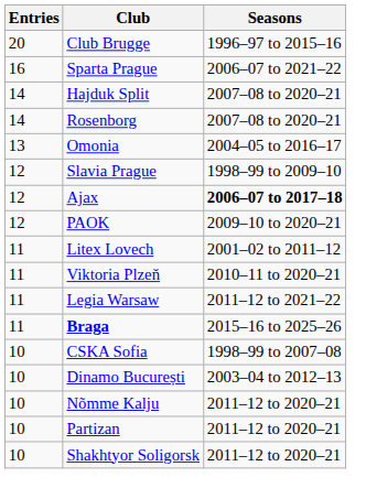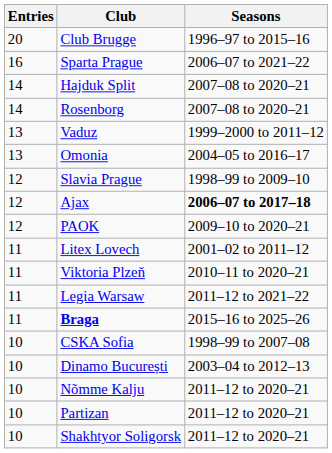 <table class="wikitable">
 <tr>
 <th>Entries</th>
 <th>Club</th>
 <th>Seasons</th>
 </tr>
 <tr>
 <td>20</td>
 <td><a href='#'>Club Brugge</a></td>
 <td>1996–97 to 2015–16</td>
 </tr>
 <tr>
 <td>16</td>
 <td><a href='#'>Sparta Prague</a></td>
 <td>2006–07 to 2021–22</td>
 </tr>
 <tr>
 <td>14</td>
 <td><a href='#'>Hajduk Split</a></td>
 <td>2007–08 to 2020–21</td>
 </tr>
 <tr>
 <td>14</td>
 <td><a href='#'>Rosenborg</a></td>
 <td>2007–08 to 2020–21</td>
+</tr>
+<tr>
+<td>13</td>
+<td><a href='#'>Vaduz</a></td>
+<td>1999–2000 to 2011–12</td>
 </tr>
 <tr>
 <td>13</td>
 <td><a href='#'>Omonia</a></td>
 <td>2004–05 to 2016–17</td>
 </tr>
 <tr>
 <td>12</td>
 <td><a href='#'>Slavia Prague</a></td>
 <td>1998–99 to 2009–10</td>
 </tr>
 <tr>
 <td>12</td>
 <td><a href='#'>Ajax</a></td>
 <td><strong>2006–07 to 2017–18</strong></td>
 </tr>
 <tr>
 <td>12</td>
 <td><a href='#'>PAOK</a></td>
 <td>2009–10 to 2020–21</td>
 </tr>
 <tr>
 <td>11</td>
 <td><a href='#'>Litex Lovech</a></td>
 <td>2001–02 to 2011–12</td>
 </tr>
 <tr>
 <td>11</td>
 <td><a href='#'>Viktoria Plzeň</a></td>
 <td>2010–11 to 2020–21</td>
 </tr>
 <tr>
 <td>11</td>
 <td><a href='#'>Legia Warsaw</a></td>
 <td>2011–12 to 2021–22</td>
 </tr>
 <tr>
 <td>11</td>
 <td><strong><a href='#'>Braga</a></strong></td>
 <td>2015–16 to 2025–26</td>
 </tr>
 <tr>
 <td>10</td>
 <td><a href='#'>CSKA Sofia</a></td>
 <td>1998–99 to 2007–08</td>
 </tr>
 <tr>
 <td>10</td>
 <td><a href='#'>Dinamo București</a></td>
 <td>2003–04 to 2012–13</td>
 </tr>
 <tr>
 <td>10</td>
 <td><a href='#'>Nõmme Kalju</a></td>
 <td>2011–12 to 2020–21</td>
 </tr>
 <tr>
 <td>10</td>
 <td><a href='#'>Partizan</a></td>
 <td>2011–12 to 2020–21</td>
 </tr>
 <tr>
 <td>10</td>
 <td><a href='#'>Shakhtyor Soligorsk</a></td>
 <td>2011–12 to 2020–21</td>
 </tr>
 </table>
